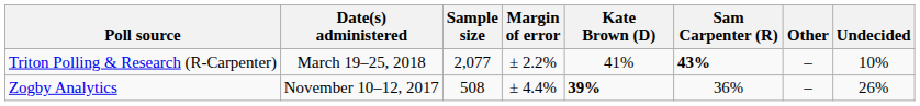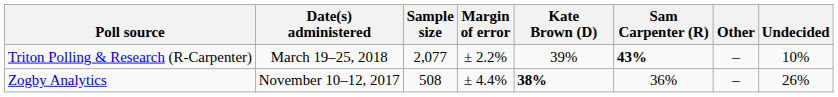 <table class="wikitable">
 <tr valign=bottom>
 <th>Poll source</th>
 <th>Date(s)<br>administered</th>
 <th>Sample<br>size</th>
 <th>Margin<br>of error</th>
 <th style="width:100px;">Kate<br>Brown (D)</th>
 <th style="width:100px;">Sam<br>Carpenter (R)</th>
 <th>Other</th>
 <th>Undecided</th>
 </tr>
 <tr>
 <td><a href='#'>Triton Polling & Research</a> (R-Carpenter)</td>
 <td align=center>March 19–25, 2018</td>
 <td align=center>2,077</td>
 <td align=center>± 2.2%</td>
-<td align=center>41%</td>
+<td align=center>39%</td>
 <td><strong>43%</strong></td>
 <td align=center>–</td>
 <td align=center>10%</td>
 </tr>
 <tr>
 <td><a href='#'>Zogby Analytics</a></td>
 <td align=center>November 10–12, 2017</td>
 <td align=center>508</td>
 <td align=center>± 4.4%</td>
-<td><strong>39%</strong></td>
+<td><strong>38%</strong></td>
 <td align=center>36%</td>
 <td align=center>–</td>
 <td align=center>26%</td>
 </tr>
 </table>
